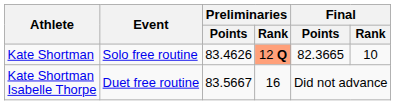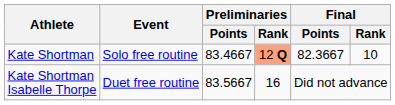 <table class=wikitable style="font-size:90%">
 <tr>
 <th rowspan="2">Athlete</th>
 <th rowspan="2">Event</th>
 <th colspan="2">Preliminaries</th>
 <th colspan="2">Final</th>
 </tr>
 <tr style="font-size:95%">
 <th>Points</th>
 <th>Rank</th>
 <th>Points</th>
 <th>Rank</th>
 </tr>
 <tr align=center>
 <td align=left><a href='#'>Kate Shortman</a></td>
 <td align=left><a href='#'>Solo free routine</a></td>
-<td>83.4626</td>
+<td>83.4667</td>
 <td style="background: lightsalmon;">12 <strong>Q</strong></td>
-<td>82.3665</td>
+<td>82.3667</td>
 <td>10</td>
 </tr>
 <tr align=center>
 <td align=left><a href='#'>Kate Shortman</a><br><a href='#'>Isabelle Thorpe</a></td>
 <td align=left><a href='#'>Duet free routine</a></td>
 <td>83.5667</td>
 <td>16</td>
 <td colspan=2>Did not advance</td>
 </tr>
 </table>
